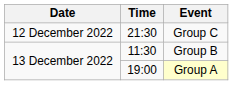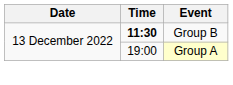 <table class = "wikitable" style="text-align:center;">
 <tr>
 <th width=150>Date</th>
 <th width=50>Time</th>
 <th width=80>Event</th>
 </tr>
 <tr>
-<td>12 December 2022</td>
-<td>21:30</td>
-<td>Group C</td>
-</tr>
-<tr>
 <td rowspan=2>13 December 2022</td>
-<td>11:30</td>
+<td><strong>11:30</strong></td>
 <td>Group B</td>
 </tr>
 <tr>
 <td>19:00</td>
 <td bgcolor=ffffcc>Group A</td>
 </tr>
 </table>
